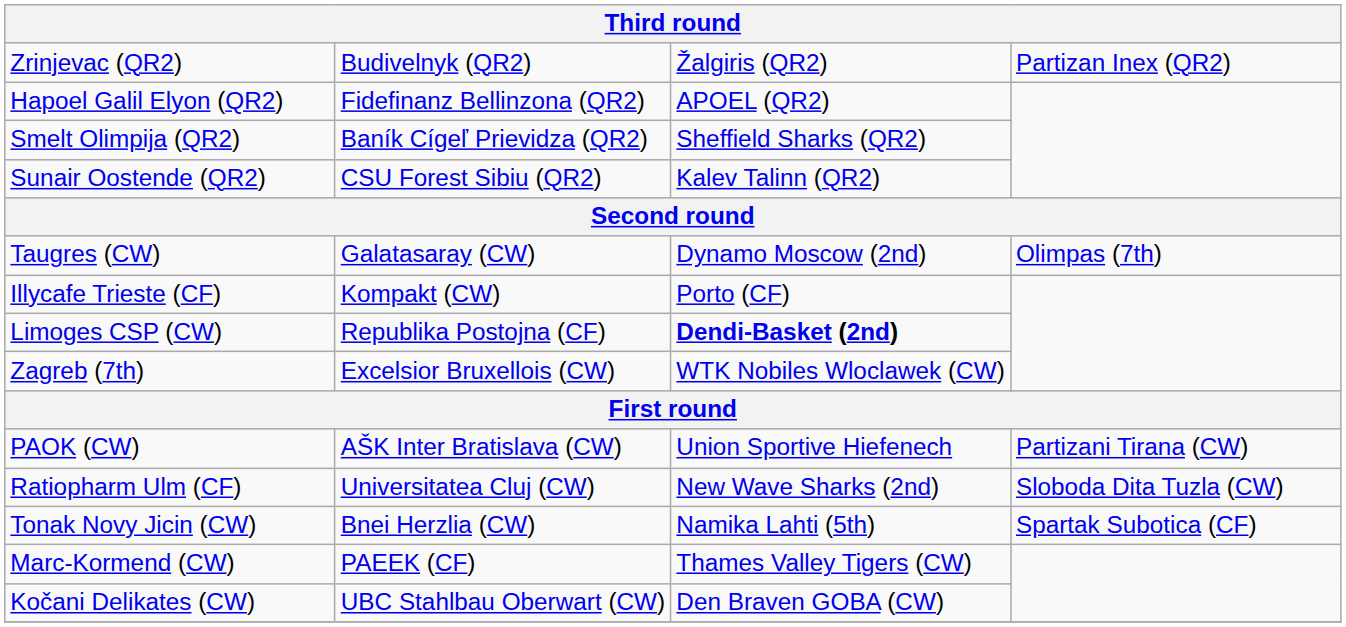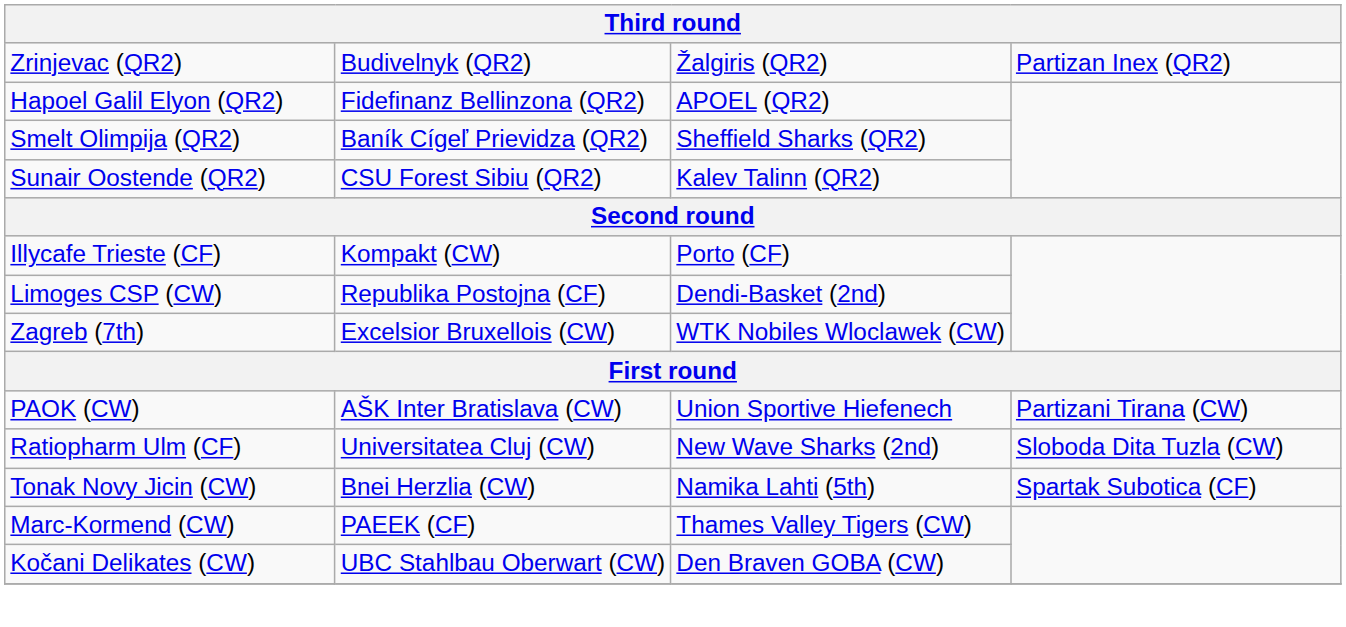 <table class="wikitable" style="white-space: nowrap;">
 <tr>
 <th colspan=4><a href='#'>Third round</a></th>
 </tr>
 <tr>
 <td width=210> <a href='#'>Zrinjevac</a> (<a href='#'>QR2</a>)</td>
 <td width=210> <a href='#'>Budivelnyk</a> (<a href='#'>QR2</a>)</td>
 <td width=210> <a href='#'>Žalgiris</a> (<a href='#'>QR2</a>)</td>
 <td width=210> <a href='#'>Partizan Inex</a> (<a href='#'>QR2</a>)</td>
 </tr>
 <tr>
 <td width=210> <a href='#'>Hapoel Galil Elyon</a> (<a href='#'>QR2</a>)</td>
 <td width=210> <a href='#'>Fidefinanz Bellinzona</a> (<a href='#'>QR2</a>)</td>
 <td width=210> <a href='#'>APOEL</a> (<a href='#'>QR2</a>)</td>
 <td rowspan="3" width="210"></td>
 </tr>
 <tr>
 <td width=210> <a href='#'>Smelt Olimpija</a> (<a href='#'>QR2</a>)</td>
 <td width=210> <a href='#'>Baník Cígeľ Prievidza</a> (<a href='#'>QR2</a>)</td>
 <td width=210> <a href='#'>Sheffield Sharks</a> (<a href='#'>QR2</a>)</td>
 </tr>
 <tr>
 <td width=210> <a href='#'>Sunair Oostende</a> (<a href='#'>QR2</a>)</td>
 <td width=210> <a href='#'>CSU Forest Sibiu</a> (<a href='#'>QR2</a>)</td>
 <td width=210> <a href='#'>Kalev Talinn</a> (<a href='#'>QR2</a>)</td>
 </tr>
 <tr>
 <th colspan=4><a href='#'>Second round</a></th>
 </tr>
 <tr>
-<td width=210> <a href='#'>Taugres</a> (<a href='#'>CW</a>)</td>
-<td width=210> <a href='#'>Galatasaray</a> (<a href='#'>CW</a>)</td>
-<td width=210> <a href='#'>Dynamo Moscow</a> (<a href='#'>2nd</a>)</td>
-<td width=210> <a href='#'>Olimpas</a> (<a href='#'>7th</a>)</td>
-</tr>
-<tr>
 <td width=210> <a href='#'>Illycafe Trieste</a> (<a href='#'>CF</a>)</td>
 <td width="210"> <a href='#'>Kompakt</a> (<a href='#'>CW</a>)</td>
 <td width=210> <a href='#'>Porto</a> (<a href='#'>CF</a>)</td>
 <td rowspan="3" width="210"></td>
 </tr>
 <tr>
 <td width=210> <a href='#'>Limoges CSP</a> (<a href='#'>CW</a>)</td>
 <td width=210> <a href='#'>Republika Postojna</a> (<a href='#'>CF</a>)</td>
-<td width=210><strong> <a href='#'>Dendi-Basket</a> (<a href='#'>2nd</a>)</strong></td>
+<td width=210> <a href='#'>Dendi-Basket</a> (<a href='#'>2nd</a>)</td>
 </tr>
 <tr>
 <td width=210> <a href='#'>Zagreb</a> (<a href='#'>7th</a>)</td>
 <td width=210> <a href='#'>Excelsior Bruxellois</a> (<a href='#'>CW</a>)</td>
 <td width=210> <a href='#'>WTK Nobiles Wloclawek</a> (<a href='#'>CW</a>)</td>
 </tr>
 <tr>
 <th colspan=4><a href='#'>First round</a></th>
 </tr>
 <tr>
 <td width="210"> <a href='#'>PAOK</a> (<a href='#'>CW</a>)</td>
 <td width="210"> <a href='#'>AŠK Inter Bratislava</a> (<a href='#'>CW</a>)</td>
 <td width="210"> <a href='#'>Union Sportive Hiefenech</a></td>
 <td width="210"> <a href='#'>Partizani Tirana</a> (<a href='#'>CW</a>)</td>
 </tr>
 <tr>
 <td width="210"> <a href='#'>Ratiopharm Ulm</a> (<a href='#'>CF</a>)</td>
 <td width="210"> <a href='#'>Universitatea Cluj</a> (<a href='#'>CW</a>)</td>
 <td width="210"> <a href='#'>New Wave Sharks</a> (<a href='#'>2nd</a>)</td>
 <td width="210"> <a href='#'>Sloboda Dita Tuzla</a> (<a href='#'>CW</a>)</td>
 </tr>
 <tr>
 <td width="210"> <a href='#'>Tonak Novy Jicin</a> (<a href='#'>CW</a>)</td>
 <td width=210> <a href='#'>Bnei Herzlia</a> (<a href='#'>CW</a>)</td>
 <td width="210"> <a href='#'>Namika Lahti</a> (<a href='#'>5th</a>)</td>
 <td width="210"> <a href='#'>Spartak Subotica</a> (<a href='#'>CF</a>)</td>
 </tr>
 <tr>
 <td width="210"> <a href='#'>Marc-Kormend</a> (<a href='#'>CW</a>)</td>
 <td width="210"> <a href='#'>PAEEK</a> (<a href='#'>CF</a>)</td>
 <td width="210"> <a href='#'>Thames Valley Tigers</a> (<a href='#'>CW</a>)</td>
 <td rowspan="2" width="210"></td>
 </tr>
 <tr>
 <td width="210"> <a href='#'>Kočani Delikates</a> (<a href='#'>CW</a>)</td>
 <td width="210"> <a href='#'>UBC Stahlbau Oberwart</a> (<a href='#'>CW</a>)</td>
 <td width="210"> <a href='#'>Den Braven GOBA</a> (<a href='#'>CW</a>)</td>
 </tr>
 <tr>
 </tr>
 </table>
